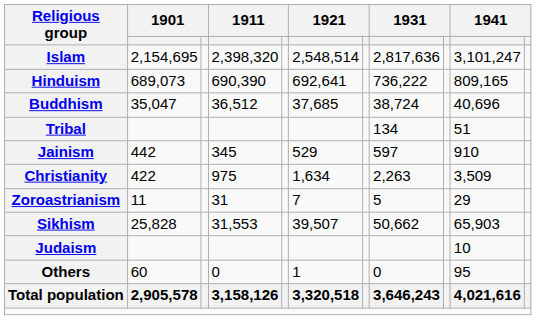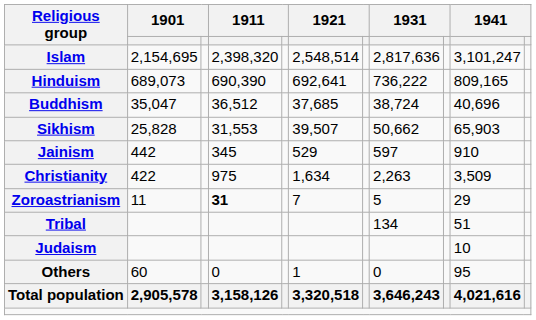 <table class="wikitable sortable">
 <tr>
 <th rowspan="2"><a href='#'>Religious</a><br>group</th>
 <th colspan="2">1901</th>
 <th colspan="2">1911</th>
 <th colspan="2">1921</th>
 <th colspan="2">1931</th>
 <th colspan="2">1941</th>
 </tr>
 <tr>
 <th><a href='#'></a></th>
 <th></th>
 <th></th>
 <th></th>
 <th></th>
 <th></th>
 <th></th>
 <th></th>
 <th></th>
 <th></th>
 </tr>
 <tr>
 <th><a href='#'>Islam</a> </th>
 <td>2,154,695</td>
 <td></td>
 <td>2,398,320</td>
 <td></td>
 <td>2,548,514</td>
 <td></td>
 <td>2,817,636</td>
 <td></td>
 <td>3,101,247</td>
 <td></td>
 </tr>
 <tr>
 <th><a href='#'>Hinduism</a> </th>
 <td>689,073</td>
 <td></td>
 <td>690,390</td>
 <td></td>
 <td>692,641</td>
 <td></td>
 <td>736,222</td>
 <td></td>
 <td>809,165</td>
 <td></td>
 </tr>
 <tr>
 <th><a href='#'>Buddhism</a> </th>
 <td>35,047</td>
 <td></td>
 <td>36,512</td>
 <td></td>
 <td>37,685</td>
 <td></td>
 <td>38,724</td>
 <td></td>
 <td>40,696</td>
 <td></td>
 </tr>
 <tr>
-<th><a href='#'>Tribal</a></th>
+<th><a href='#'>Sikhism</a> </th>
+<td>25,828</td>
 <td></td>
+<td>31,553</td>
 <td></td>
+<td>39,507</td>
 <td></td>
+<td>50,662</td>
 <td></td>
-<td></td>
-<td></td>
-<td>134</td>
-<td></td>
-<td>51</td>
+<td>65,903</td>
 <td></td>
 </tr>
 <tr>
 <th><a href='#'>Jainism</a> </th>
 <td>442</td>
 <td></td>
 <td>345</td>
 <td></td>
 <td>529</td>
 <td></td>
 <td>597</td>
 <td></td>
 <td>910</td>
 <td></td>
 </tr>
 <tr>
 <th><a href='#'>Christianity</a> </th>
 <td>422</td>
 <td></td>
 <td>975</td>
 <td></td>
 <td>1,634</td>
 <td></td>
 <td>2,263</td>
 <td></td>
 <td>3,509</td>
 <td></td>
 </tr>
 <tr>
 <th><a href='#'>Zoroastrianism</a> </th>
 <td>11</td>
 <td></td>
-<td>31</td>
+<td><strong>31</strong></td>
 <td></td>
 <td>7</td>
 <td></td>
 <td>5</td>
 <td></td>
 <td>29</td>
 <td></td>
 </tr>
 <tr>
-<th><a href='#'>Sikhism</a> </th>
-<td>25,828</td>
+<th><a href='#'>Tribal</a></th>
 <td></td>
-<td>31,553</td>
 <td></td>
-<td>39,507</td>
 <td></td>
-<td>50,662</td>
 <td></td>
-<td>65,903</td>
+<td></td>
+<td></td>
+<td>134</td>
+<td></td>
+<td>51</td>
 <td></td>
 </tr>
 <tr>
 <th><a href='#'>Judaism</a> </th>
 <td></td>
 <td></td>
 <td></td>
 <td></td>
 <td></td>
 <td></td>
 <td></td>
 <td></td>
 <td>10</td>
 <td></td>
 </tr>
 <tr>
 <th>Others</th>
 <td>60</td>
 <td></td>
 <td>0</td>
 <td></td>
 <td>1</td>
 <td></td>
 <td>0</td>
 <td></td>
 <td>95</td>
 <td></td>
 </tr>
 <tr>
 <th>Total population</th>
 <th>2,905,578</th>
 <th></th>
 <th>3,158,126</th>
 <th></th>
 <th>3,320,518</th>
 <th></th>
 <th>3,646,243</th>
 <th></th>
 <th>4,021,616</th>
 <th></th>
 </tr>
 <tr class="sortbottom">
 <td colspan="11"></td>
 </tr>
 </table>
